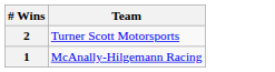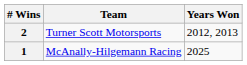 <table class="wikitable" style="font-size: 95%;">
 <tr>
 <th># Wins</th>
 <th>Team</th>
+<th>Years Won</th>
 </tr>
 <tr>
 <th>2</th>
 <td><a href='#'>Turner Scott Motorsports</a></td>
+<td>2012, 2013</td>
 </tr>
 <tr>
 <th>1</th>
 <td><a href='#'>McAnally-Hilgemann Racing</a></td>
+<td>2025</td>
 </tr>
 </table>
